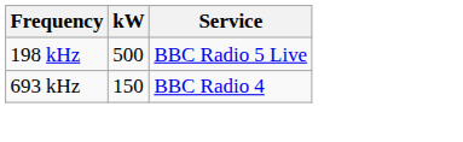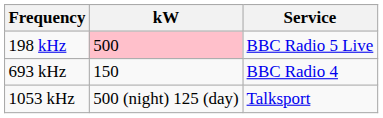 <table class="wikitable sortable">
 <tr>
 <th>Frequency</th>
 <th>kW</th>
 <th>Service</th>
 </tr>
 <tr>
 <td>198 <a href='#'>kHz</a></td>
-<td>500</td>
+<td style="background: pink;">500</td>
 <td><a href='#'>BBC Radio 5 Live</a></td>
 </tr>
 <tr>
 <td>693 kHz</td>
 <td>150</td>
 <td><a href='#'>BBC Radio 4</a></td>
 </tr>
+<tr>
+<td>1053 kHz</td>
+<td>500 (night) 125 (day)</td>
+<td><a href='#'>Talksport</a></td>
+</tr>
 </table>
